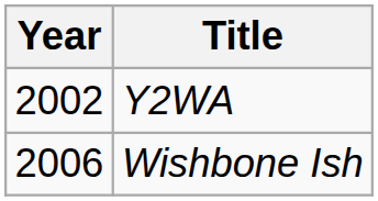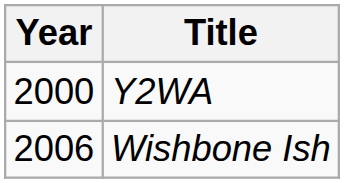 <table class="wikitable">
 <tr>
 <th>Year</th>
 <th>Title</th>
 </tr>
 <tr>
-<td>2002</td>
+<td>2000</td>
 <td><em>Y2WA</em></td>
 </tr>
 <tr>
 <td>2006</td>
 <td><em>Wishbone Ish</em></td>
 </tr>
 </table>
